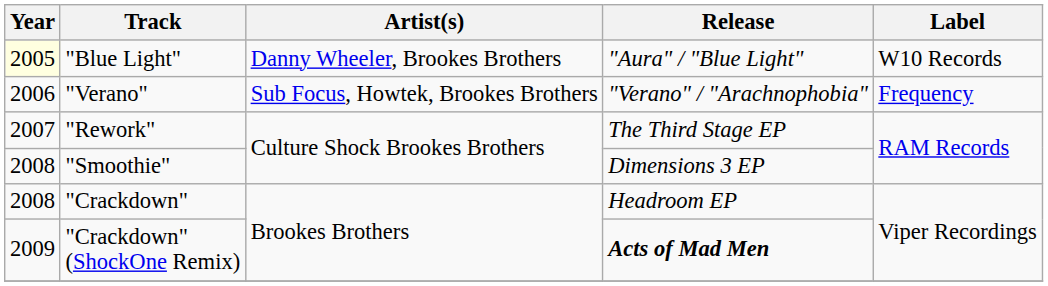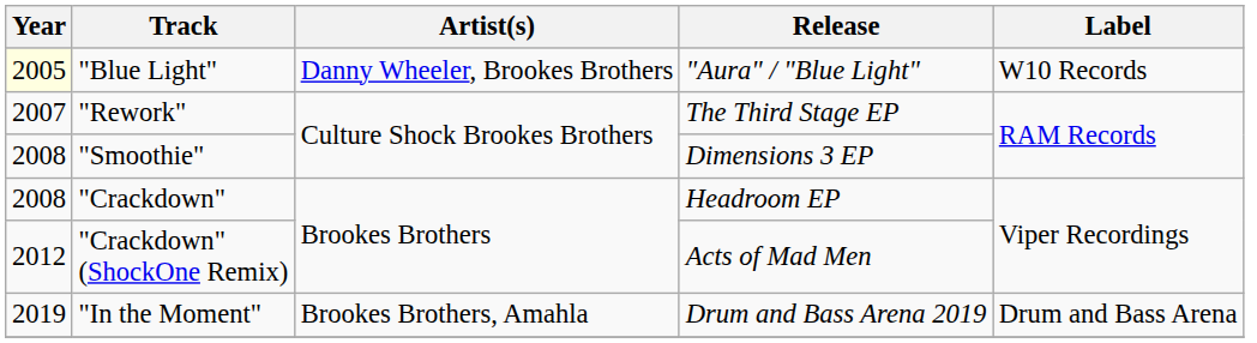 <table class="wikitable">
 <tr>
 <th>Year</th>
 <th>Track</th>
 <th>Artist(s)</th>
 <th>Release</th>
 <th>Label</th>
 </tr>
 <tr>
 <td style="background: lightyellow;">2005</td>
 <td>"Blue Light"</td>
 <td><a href='#'>Danny Wheeler</a>, Brookes Brothers</td>
 <td><em>"Aura" / "Blue Light"</em></td>
 <td>W10 Records</td>
-</tr>
-<tr>
-<td>2006</td>
-<td>"Verano"</td>
-<td><a href='#'>Sub Focus</a>, Howtek, Brookes Brothers</td>
-<td><em>"Verano" / "Arachnophobia"</em></td>
-<td><a href='#'>Frequency</a></td>
 </tr>
 <tr>
 <td>2007</td>
 <td>"Rework"</td>
 <td rowspan="2">Culture Shock Brookes Brothers</td>
 <td><em>The Third Stage EP</em></td>
 <td rowspan="2"><a href='#'>RAM Records</a></td>
 </tr>
 <tr>
 <td>2008</td>
 <td>"Smoothie"</td>
 <td><em>Dimensions 3 EP</em></td>
 </tr>
 <tr>
 <td>2008</td>
 <td>"Crackdown"</td>
 <td rowspan="2">Brookes Brothers</td>
 <td><em>Headroom EP</em></td>
 <td rowspan="2">Viper Recordings</td>
 </tr>
 <tr>
-<td>2009</td>
+<td>2012</td>
 <td>"Crackdown"<br>(<a href='#'>ShockOne</a> Remix)</td>
-<td><strong><em>Acts of Mad Men</em></strong></td>
+<td><em>Acts of Mad Men</em></td>
+</tr>
+<tr>
+<td>2019</td>
+<td>"In the Moment"</td>
+<td>Brookes Brothers, Amahla</td>
+<td><em>Drum and Bass Arena 2019</em></td>
+<td>Drum and Bass Arena</td>
 </tr>
 <tr>
 </tr>
 </table>
